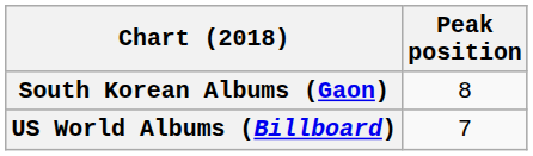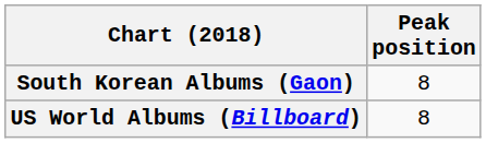 <table class="wikitable sortable plainrowheaders" style="text-align:center;">
 <tr>
 <th>Chart (2018)</th>
 <th>Peak<br>position</th>
 </tr>
 <tr>
 <th scope="row">South Korean Albums (<a href='#'>Gaon</a>)</th>
 <td>8</td>
 </tr>
 <tr>
 <th scope="row">US World Albums (<em><a href='#'>Billboard</a></em>)</th>
-<td>7</td>
+<td>8</td>
 </tr>
 </table>
